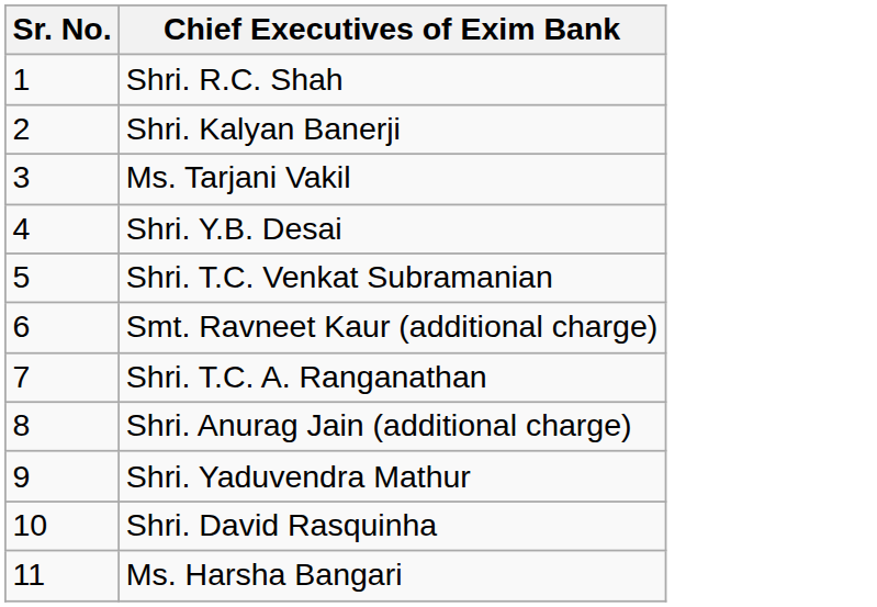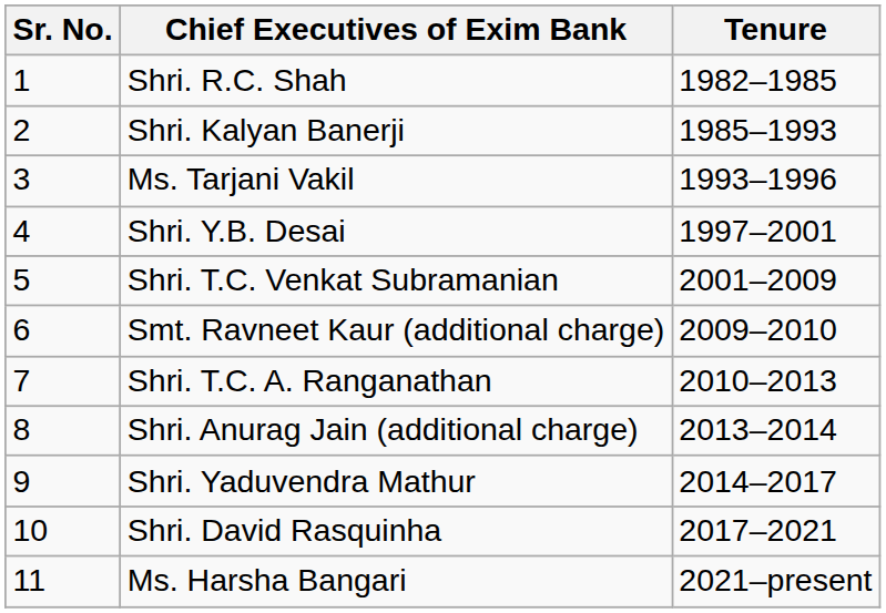 <table class="wikitable">
 <tr>
 <th>Sr. No.</th>
 <th>Chief Executives of Exim Bank</th>
+<th>Tenure</th>
 </tr>
 <tr>
 <td>1</td>
 <td>Shri. R.C. Shah</td>
+<td>1982–1985</td>
 </tr>
 <tr>
 <td>2</td>
 <td>Shri. Kalyan Banerji</td>
+<td>1985–1993</td>
 </tr>
 <tr>
 <td>3</td>
 <td>Ms. Tarjani Vakil</td>
+<td>1993–1996</td>
 </tr>
 <tr>
 <td>4</td>
 <td>Shri. Y.B. Desai</td>
+<td>1997–2001</td>
 </tr>
 <tr>
 <td>5</td>
 <td>Shri. T.C. Venkat Subramanian</td>
+<td>2001–2009</td>
 </tr>
 <tr>
 <td>6</td>
 <td>Smt. Ravneet Kaur (additional charge)</td>
+<td>2009–2010</td>
 </tr>
 <tr>
 <td>7</td>
 <td>Shri. T.C. A. Ranganathan</td>
+<td>2010–2013</td>
 </tr>
 <tr>
 <td>8</td>
 <td>Shri. Anurag Jain (additional charge)</td>
+<td>2013–2014</td>
 </tr>
 <tr>
 <td>9</td>
 <td>Shri. Yaduvendra Mathur</td>
+<td>2014–2017</td>
 </tr>
 <tr>
 <td>10</td>
 <td>Shri. David Rasquinha</td>
+<td>2017–2021</td>
 </tr>
 <tr>
 <td>11</td>
 <td>Ms. Harsha Bangari</td>
+<td>2021–present</td>
 </tr>
 </table>
